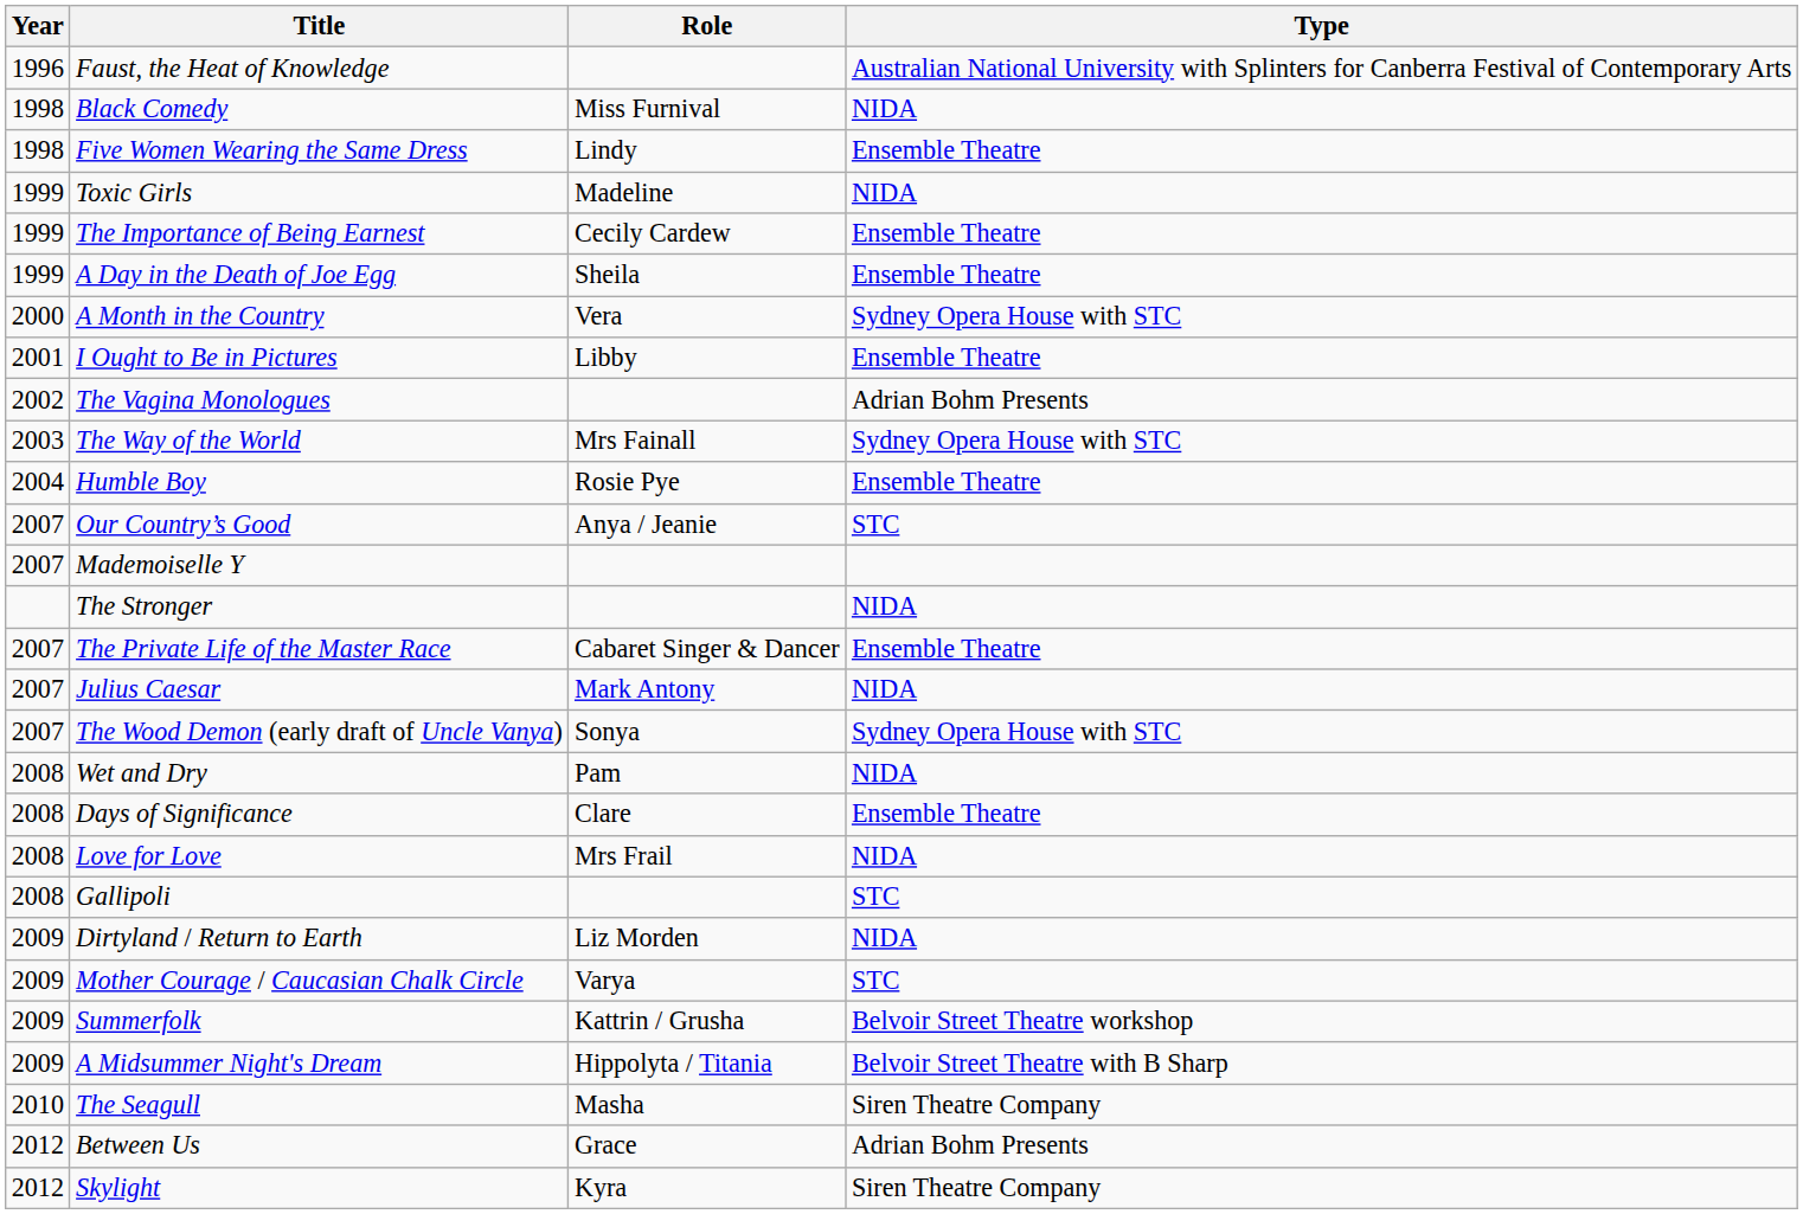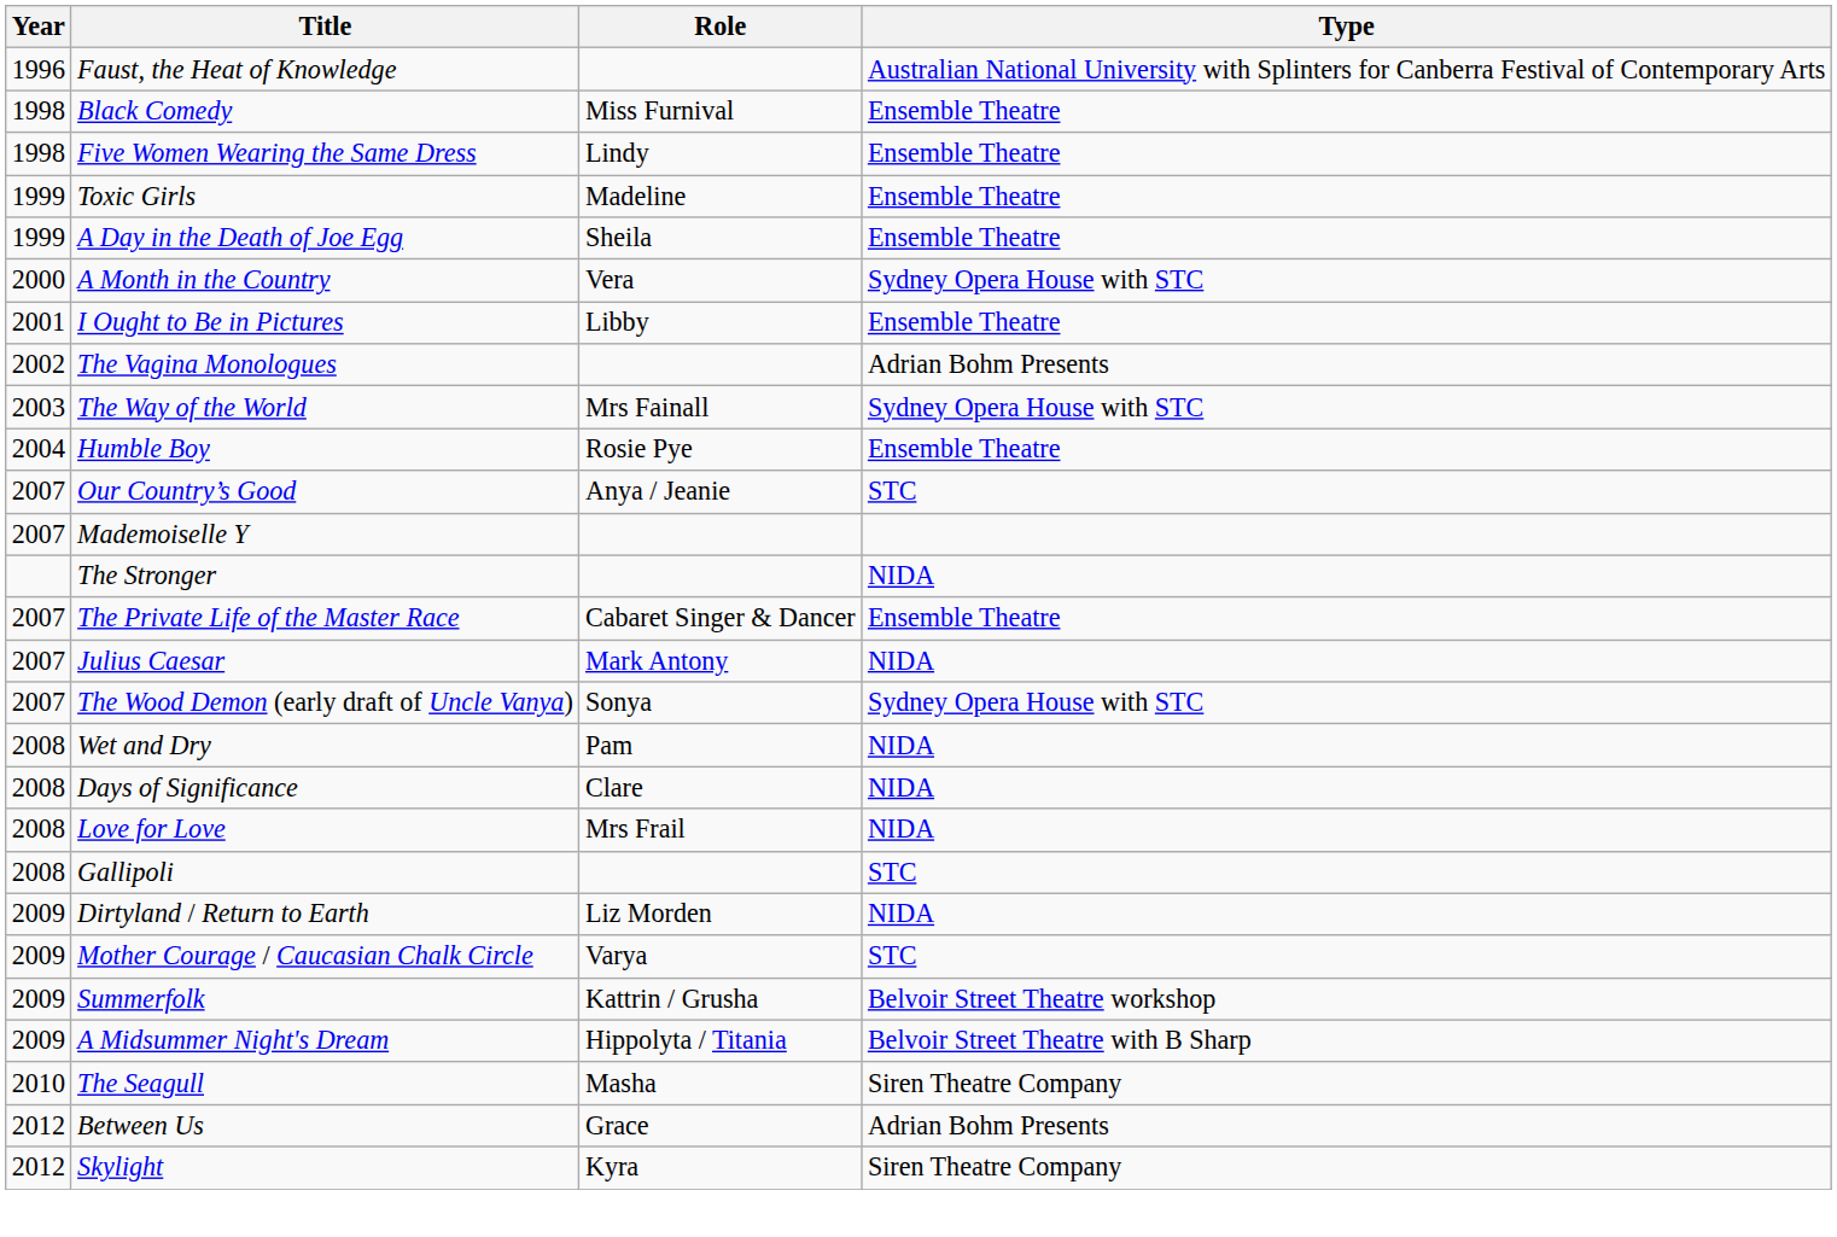 <table class="wikitable">
 <tr>
 <th>Year</th>
 <th>Title</th>
 <th>Role</th>
 <th>Type</th>
 </tr>
 <tr>
 <td>1996</td>
 <td><em>Faust, the Heat of Knowledge</em></td>
 <td></td>
 <td><a href='#'>Australian National University</a> with Splinters for Canberra Festival of Contemporary Arts</td>
 </tr>
 <tr>
 <td>1998</td>
 <td><em><a href='#'>Black Comedy</a></em></td>
 <td>Miss Furnival</td>
-<td><a href='#'>NIDA</a></td>
+<td><a href='#'>Ensemble Theatre</a></td>
 </tr>
 <tr>
 <td>1998</td>
 <td><em><a href='#'>Five Women Wearing the Same Dress</a></em></td>
 <td>Lindy</td>
 <td><a href='#'>Ensemble Theatre</a></td>
 </tr>
 <tr>
 <td>1999</td>
 <td><em>Toxic Girls</em></td>
 <td>Madeline</td>
-<td><a href='#'>NIDA</a></td>
-</tr>
-<tr>
-<td>1999</td>
-<td><em><a href='#'>The Importance of Being Earnest</a></em></td>
-<td>Cecily Cardew</td>
 <td><a href='#'>Ensemble Theatre</a></td>
 </tr>
 <tr>
 <td>1999</td>
 <td><em><a href='#'>A Day in the Death of Joe Egg</a></em></td>
 <td>Sheila</td>
 <td><a href='#'>Ensemble Theatre</a></td>
 </tr>
 <tr>
 <td>2000</td>
 <td><em><a href='#'>A Month in the Country</a></em></td>
 <td>Vera</td>
 <td><a href='#'>Sydney Opera House</a> with <a href='#'>STC</a></td>
 </tr>
 <tr>
 <td>2001</td>
 <td><em><a href='#'>I Ought to Be in Pictures</a></em></td>
 <td>Libby</td>
 <td><a href='#'>Ensemble Theatre</a></td>
 </tr>
 <tr>
 <td>2002</td>
 <td><em><a href='#'>The Vagina Monologues</a></em></td>
 <td></td>
 <td>Adrian Bohm Presents</td>
 </tr>
 <tr>
 <td>2003</td>
 <td><em><a href='#'>The Way of the World</a></em></td>
 <td>Mrs Fainall</td>
 <td><a href='#'>Sydney Opera House</a> with <a href='#'>STC</a></td>
 </tr>
 <tr>
 <td>2004</td>
 <td><em><a href='#'>Humble Boy</a></em></td>
 <td>Rosie Pye</td>
 <td><a href='#'>Ensemble Theatre</a></td>
 </tr>
 <tr>
 <td>2007</td>
 <td><em><a href='#'>Our Country’s Good</a></em></td>
 <td>Anya / Jeanie</td>
 <td><a href='#'>STC</a></td>
 </tr>
 <tr>
 <td>2007</td>
 <td><em>Mademoiselle Y</em></td>
 <td></td>
 <td></td>
 </tr>
 <tr>
 <td></td>
 <td><em>The Stronger</em></td>
 <td></td>
 <td><a href='#'>NIDA</a></td>
 </tr>
 <tr>
 <td>2007</td>
 <td><em><a href='#'>The Private Life of the Master Race</a></em></td>
 <td>Cabaret Singer & Dancer</td>
 <td><a href='#'>Ensemble Theatre</a></td>
 </tr>
 <tr>
 <td>2007</td>
 <td><em><a href='#'>Julius Caesar</a></em></td>
 <td><a href='#'>Mark Antony</a></td>
 <td><a href='#'>NIDA</a></td>
 </tr>
 <tr>
 <td>2007</td>
 <td><em><a href='#'>The Wood Demon</a></em> (early draft of <em><a href='#'>Uncle Vanya</a></em>)</td>
 <td>Sonya</td>
 <td><a href='#'>Sydney Opera House</a> with <a href='#'>STC</a></td>
 </tr>
 <tr>
 <td>2008</td>
 <td><em>Wet and Dry</em></td>
 <td>Pam</td>
 <td><a href='#'>NIDA</a></td>
 </tr>
 <tr>
 <td>2008</td>
 <td><em>Days of Significance</em></td>
 <td>Clare</td>
-<td><a href='#'>Ensemble Theatre</a></td>
+<td><a href='#'>NIDA</a></td>
 </tr>
 <tr>
 <td>2008</td>
 <td><em><a href='#'>Love for Love</a></em></td>
 <td>Mrs Frail</td>
 <td><a href='#'>NIDA</a></td>
 </tr>
 <tr>
 <td>2008</td>
 <td><em>Gallipoli</em></td>
 <td></td>
 <td><a href='#'>STC</a></td>
 </tr>
 <tr>
 <td>2009</td>
 <td><em>Dirtyland</em> / <em>Return to Earth</em></td>
 <td>Liz Morden</td>
 <td><a href='#'>NIDA</a></td>
 </tr>
 <tr>
 <td>2009</td>
 <td><em><a href='#'>Mother Courage</a></em> / <em><a href='#'>Caucasian Chalk Circle</a></em></td>
 <td>Varya</td>
 <td><a href='#'>STC</a></td>
 </tr>
 <tr>
 <td>2009</td>
 <td><em><a href='#'>Summerfolk</a></em></td>
 <td>Kattrin / Grusha</td>
 <td><a href='#'>Belvoir Street Theatre</a> workshop</td>
 </tr>
 <tr>
 <td>2009</td>
 <td><em><a href='#'>A Midsummer Night's Dream</a></em></td>
 <td>Hippolyta / <a href='#'>Titania</a></td>
 <td><a href='#'>Belvoir Street Theatre</a> with B Sharp</td>
 </tr>
 <tr>
 <td>2010</td>
 <td><em><a href='#'>The Seagull</a></em></td>
 <td>Masha</td>
 <td>Siren Theatre Company</td>
 </tr>
 <tr>
 <td>2012</td>
 <td><em>Between Us</em></td>
 <td>Grace</td>
 <td>Adrian Bohm Presents</td>
 </tr>
 <tr>
 <td>2012</td>
 <td><em><a href='#'>Skylight</a></em></td>
 <td>Kyra</td>
 <td>Siren Theatre Company</td>
 </tr>
 </table>
